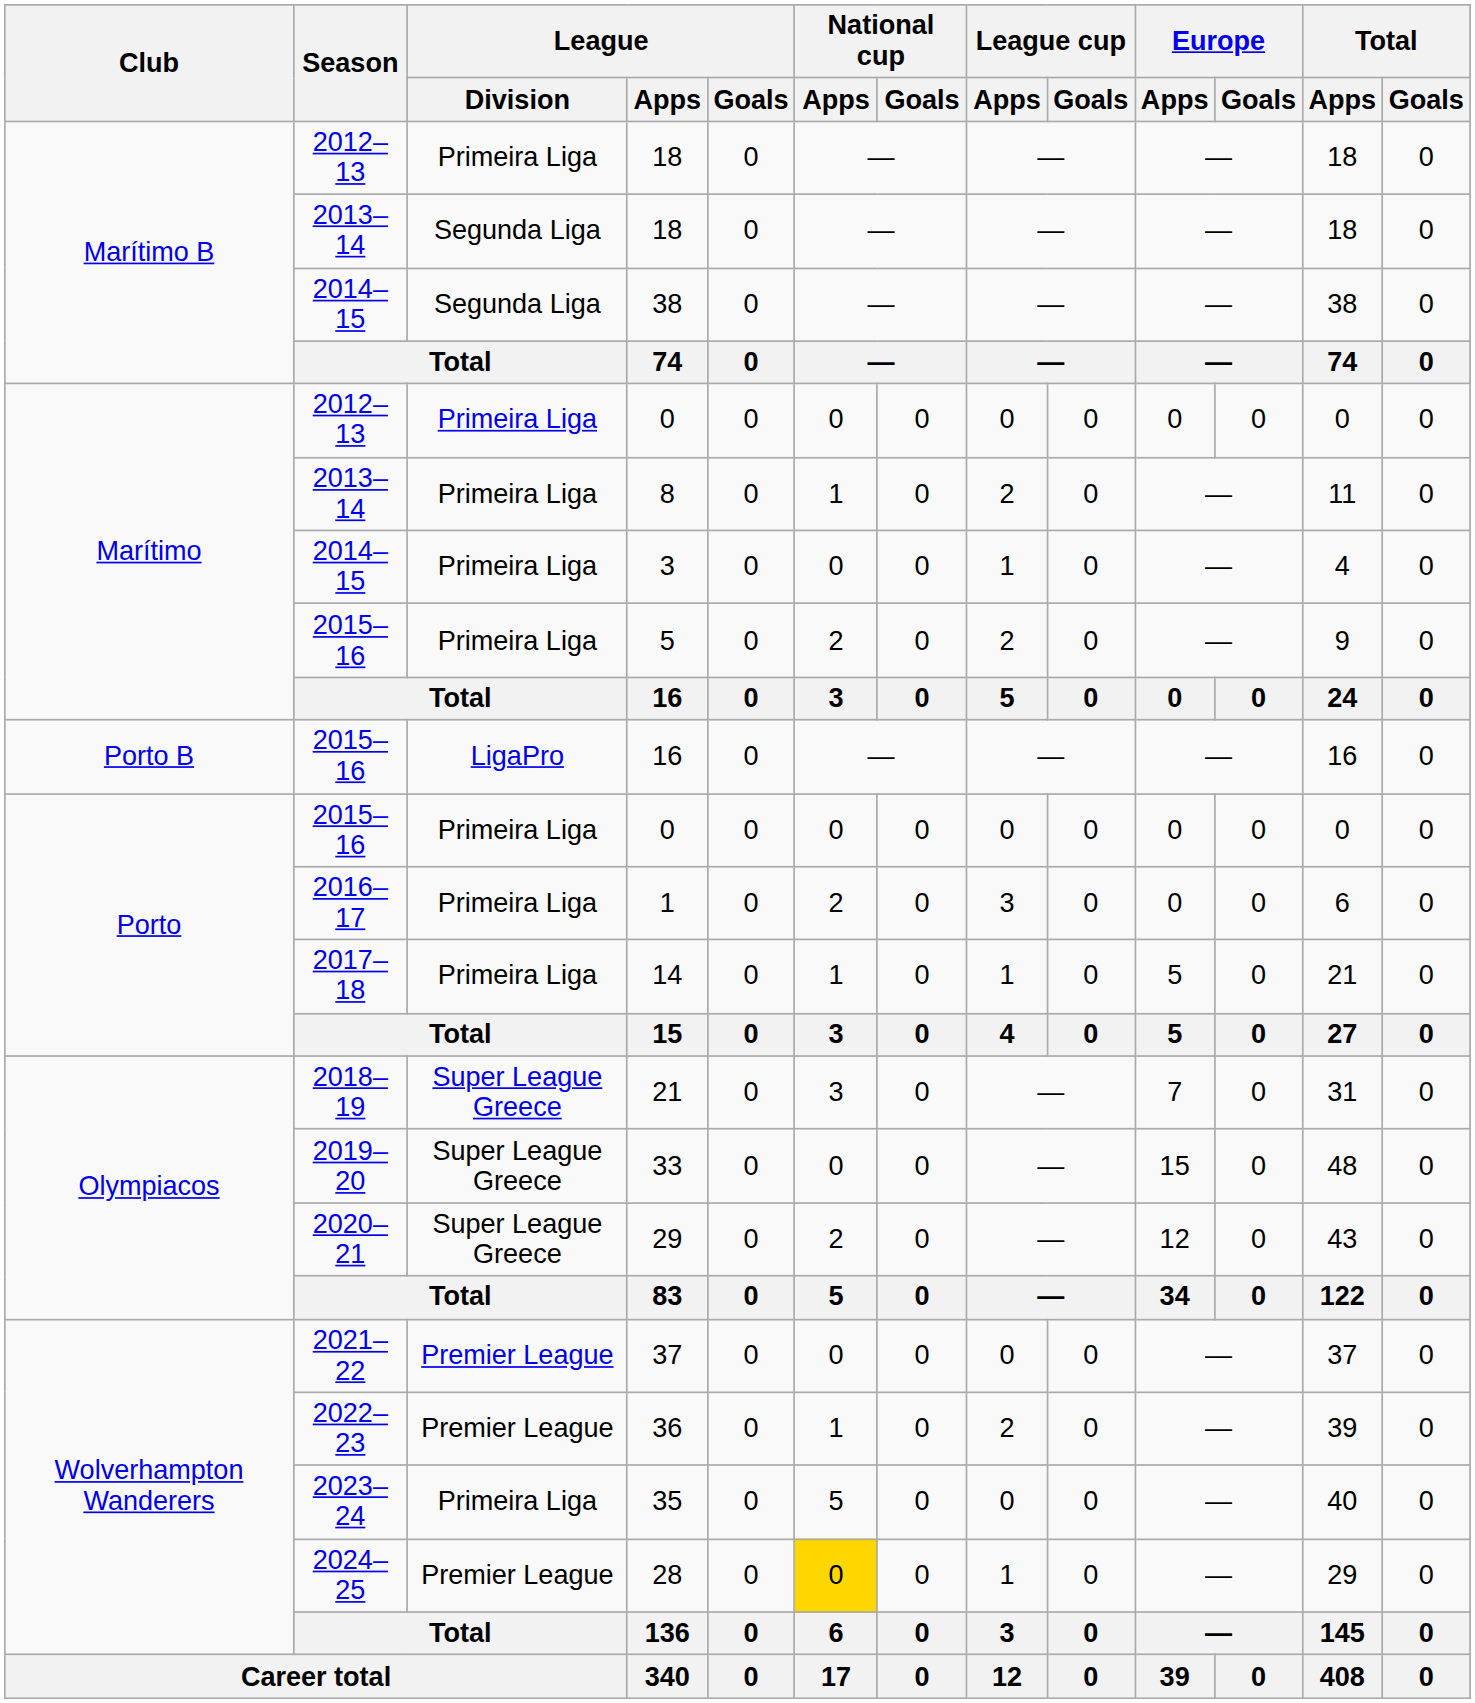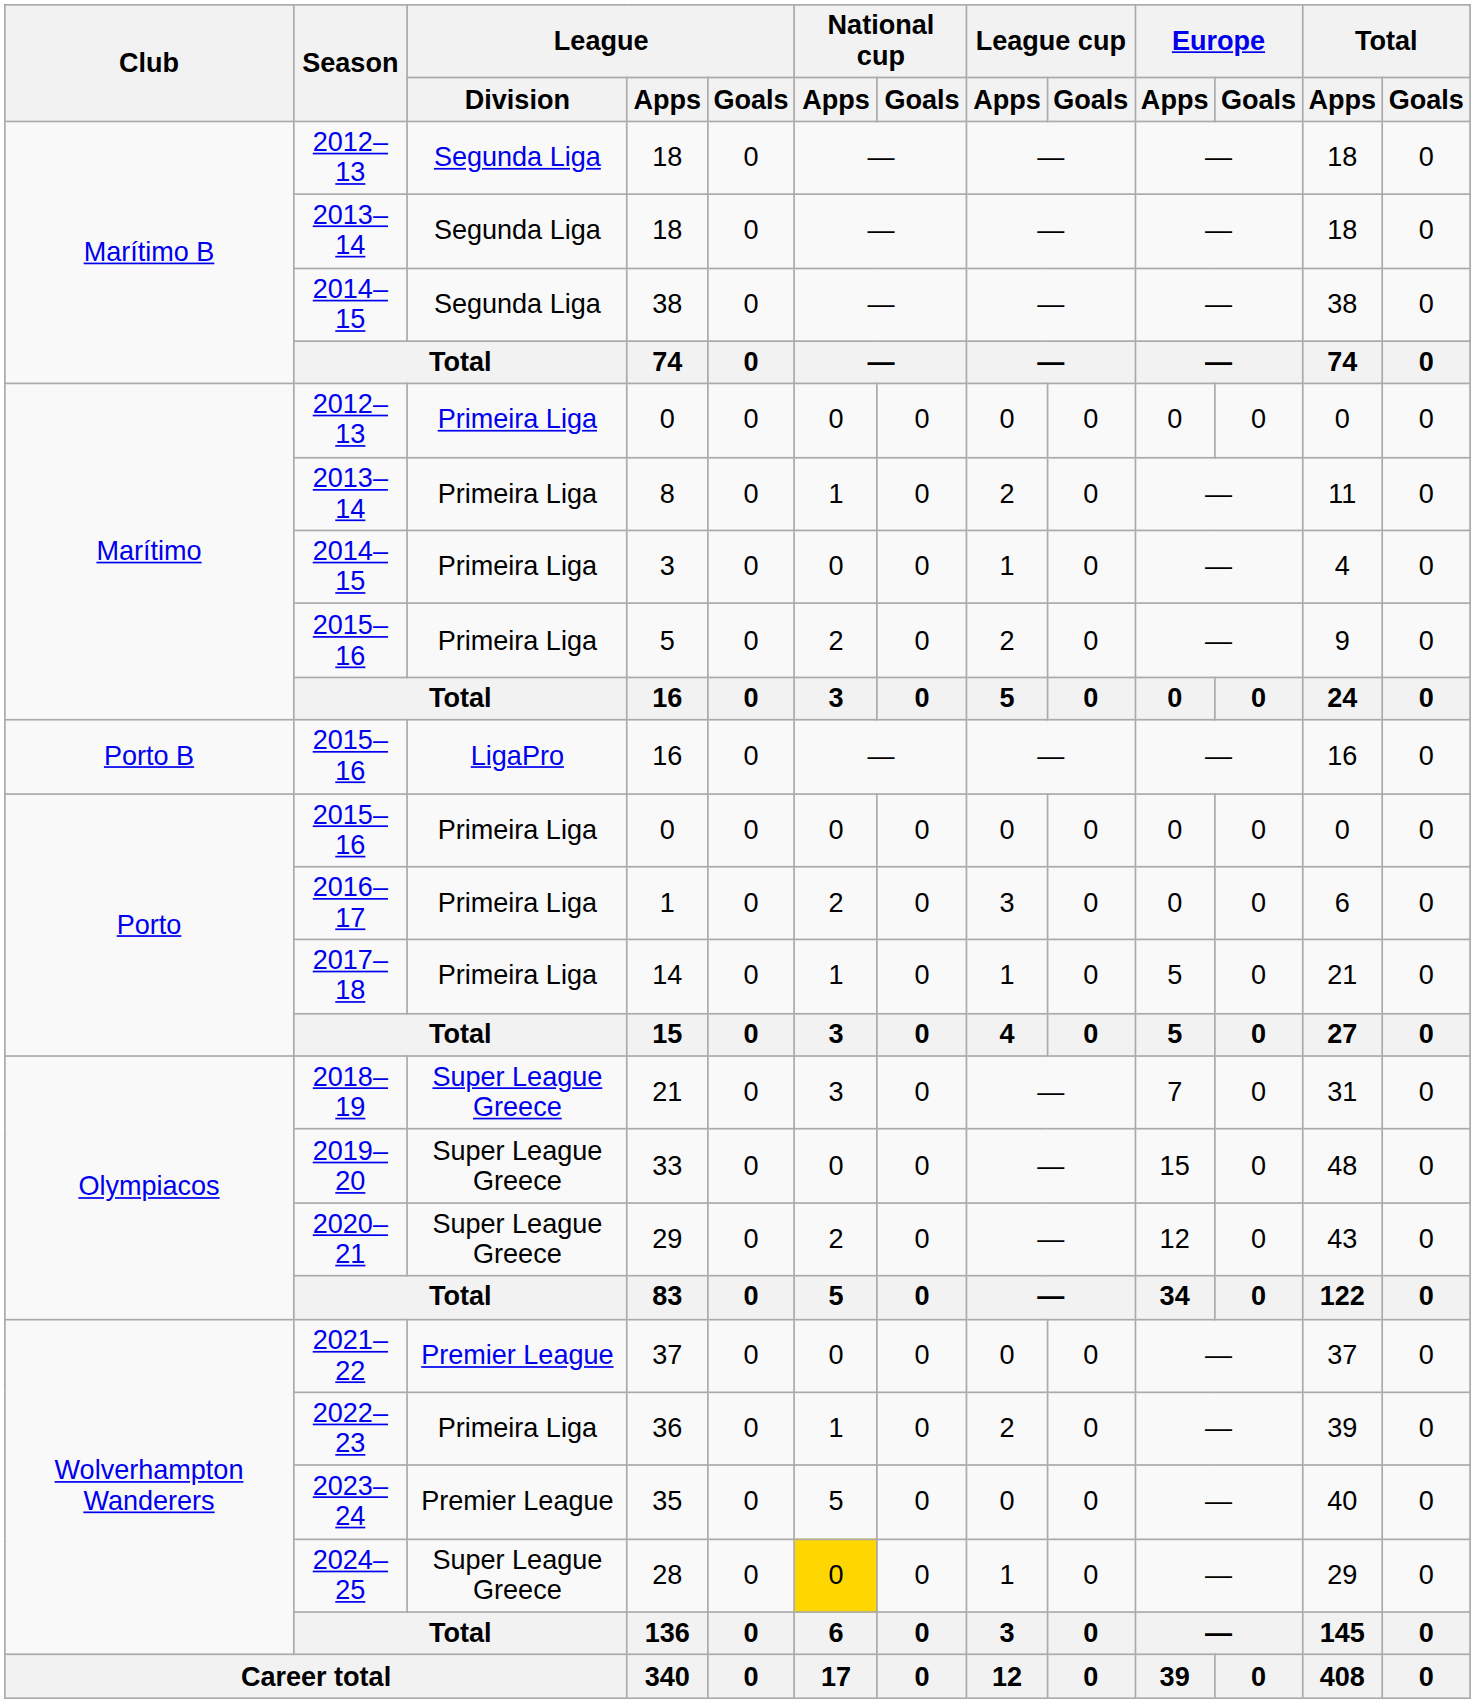 <table class="wikitable" style="text-align:center">
 <tr>
 <th rowspan="2">Club</th>
 <th rowspan="2">Season</th>
 <th colspan="3">League</th>
 <th colspan="2">National cup</th>
 <th colspan="2">League cup</th>
 <th colspan="2"><a href='#'>Europe</a></th>
 <th colspan="2">Total</th>
 </tr>
 <tr>
 <th>Division</th>
 <th>Apps</th>
 <th>Goals</th>
 <th>Apps</th>
 <th>Goals</th>
 <th>Apps</th>
 <th>Goals</th>
 <th>Apps</th>
 <th>Goals</th>
 <th>Apps</th>
 <th>Goals</th>
 </tr>
 <tr>
 <td rowspan="4"><a href='#'>Marítimo B</a></td>
 <td><a href='#'>2012–13</a></td>
-<td>Primeira Liga</td>
+<td><a href='#'>Segunda Liga</a></td>
 <td>18</td>
 <td>0</td>
 <td colspan="2">—</td>
 <td colspan="2">—</td>
 <td colspan="2">—</td>
 <td>18</td>
 <td>0</td>
 </tr>
 <tr>
 <td><a href='#'>2013–14</a></td>
 <td>Segunda Liga</td>
 <td>18</td>
 <td>0</td>
 <td colspan="2">—</td>
 <td colspan="2">—</td>
 <td colspan="2">—</td>
 <td>18</td>
 <td>0</td>
 </tr>
 <tr>
 <td><a href='#'>2014–15</a></td>
 <td>Segunda Liga</td>
 <td>38</td>
 <td>0</td>
 <td colspan="2">—</td>
 <td colspan="2">—</td>
 <td colspan="2">—</td>
 <td>38</td>
 <td>0</td>
 </tr>
 <tr>
 <th colspan="2">Total</th>
 <th>74</th>
 <th>0</th>
 <th colspan="2">—</th>
 <th colspan="2">—</th>
 <th colspan="2">—</th>
 <th>74</th>
 <th>0</th>
 </tr>
 <tr>
 <td rowspan="5"><a href='#'>Marítimo</a></td>
 <td><a href='#'>2012–13</a></td>
 <td><a href='#'>Primeira Liga</a></td>
 <td>0</td>
 <td>0</td>
 <td>0</td>
 <td>0</td>
 <td>0</td>
 <td>0</td>
 <td>0</td>
 <td>0</td>
 <td>0</td>
 <td>0</td>
 </tr>
 <tr>
 <td><a href='#'>2013–14</a></td>
 <td>Primeira Liga</td>
 <td>8</td>
 <td>0</td>
 <td>1</td>
 <td>0</td>
 <td>2</td>
 <td>0</td>
 <td colspan="2">—</td>
 <td>11</td>
 <td>0</td>
 </tr>
 <tr>
 <td><a href='#'>2014–15</a></td>
 <td>Primeira Liga</td>
 <td>3</td>
 <td>0</td>
 <td>0</td>
 <td>0</td>
 <td>1</td>
 <td>0</td>
 <td colspan="2">—</td>
 <td>4</td>
 <td>0</td>
 </tr>
 <tr>
 <td><a href='#'>2015–16</a></td>
 <td>Primeira Liga</td>
 <td>5</td>
 <td>0</td>
 <td>2</td>
 <td>0</td>
 <td>2</td>
 <td>0</td>
 <td colspan="2">—</td>
 <td>9</td>
 <td>0</td>
 </tr>
 <tr>
 <th colspan="2">Total</th>
 <th>16</th>
 <th>0</th>
 <th>3</th>
 <th>0</th>
 <th>5</th>
 <th>0</th>
 <th>0</th>
 <th>0</th>
 <th>24</th>
 <th>0</th>
 </tr>
 <tr>
 <td><a href='#'>Porto B</a></td>
 <td><a href='#'>2015–16</a></td>
 <td><a href='#'>LigaPro</a></td>
 <td>16</td>
 <td>0</td>
 <td colspan="2">—</td>
 <td colspan="2">—</td>
 <td colspan="2">—</td>
 <td>16</td>
 <td>0</td>
 </tr>
 <tr>
 <td rowspan="4"><a href='#'>Porto</a></td>
 <td><a href='#'>2015–16</a></td>
 <td>Primeira Liga</td>
 <td>0</td>
 <td>0</td>
 <td>0</td>
 <td>0</td>
 <td>0</td>
 <td>0</td>
 <td>0</td>
 <td>0</td>
 <td>0</td>
 <td>0</td>
 </tr>
 <tr>
 <td><a href='#'>2016–17</a></td>
 <td>Primeira Liga</td>
 <td>1</td>
 <td>0</td>
 <td>2</td>
 <td>0</td>
 <td>3</td>
 <td>0</td>
 <td>0</td>
 <td>0</td>
 <td>6</td>
 <td>0</td>
 </tr>
 <tr>
 <td><a href='#'>2017–18</a></td>
 <td>Primeira Liga</td>
 <td>14</td>
 <td>0</td>
 <td>1</td>
 <td>0</td>
 <td>1</td>
 <td>0</td>
 <td>5</td>
 <td>0</td>
 <td>21</td>
 <td>0</td>
 </tr>
 <tr>
 <th colspan="2">Total</th>
 <th>15</th>
 <th>0</th>
 <th>3</th>
 <th>0</th>
 <th>4</th>
 <th>0</th>
 <th>5</th>
 <th>0</th>
 <th>27</th>
 <th>0</th>
 </tr>
 <tr>
 <td rowspan="4"><a href='#'>Olympiacos</a></td>
 <td><a href='#'>2018–19</a></td>
 <td><a href='#'>Super League Greece</a></td>
 <td>21</td>
 <td>0</td>
 <td>3</td>
 <td>0</td>
 <td colspan="2">—</td>
 <td>7</td>
 <td>0</td>
 <td>31</td>
 <td>0</td>
 </tr>
 <tr>
 <td><a href='#'>2019–20</a></td>
 <td>Super League Greece</td>
 <td>33</td>
 <td>0</td>
 <td>0</td>
 <td>0</td>
 <td colspan="2">—</td>
 <td>15</td>
 <td>0</td>
 <td>48</td>
 <td>0</td>
 </tr>
 <tr>
 <td><a href='#'>2020–21</a></td>
 <td>Super League Greece</td>
 <td>29</td>
 <td>0</td>
 <td>2</td>
 <td>0</td>
 <td colspan="2">—</td>
 <td>12</td>
 <td>0</td>
 <td>43</td>
 <td>0</td>
 </tr>
 <tr>
 <th colspan="2">Total</th>
 <th>83</th>
 <th>0</th>
 <th>5</th>
 <th>0</th>
 <th colspan="2">—</th>
 <th>34</th>
 <th>0</th>
 <th>122</th>
 <th>0</th>
 </tr>
 <tr>
 <td rowspan="5"><a href='#'>Wolverhampton Wanderers</a></td>
 <td><a href='#'>2021–22</a></td>
 <td><a href='#'>Premier League</a></td>
 <td>37</td>
 <td>0</td>
 <td>0</td>
 <td>0</td>
 <td>0</td>
 <td>0</td>
 <td colspan="2">—</td>
 <td>37</td>
 <td>0</td>
 </tr>
 <tr>
 <td><a href='#'>2022–23</a></td>
-<td>Premier League</td>
+<td>Primeira Liga</td>
 <td>36</td>
 <td>0</td>
 <td>1</td>
 <td>0</td>
 <td>2</td>
 <td>0</td>
 <td colspan="2">—</td>
 <td>39</td>
 <td>0</td>
 </tr>
 <tr>
 <td><a href='#'>2023–24</a></td>
-<td>Primeira Liga</td>
+<td>Premier League</td>
 <td>35</td>
 <td>0</td>
 <td>5</td>
 <td>0</td>
 <td>0</td>
 <td>0</td>
 <td colspan="2">—</td>
 <td>40</td>
 <td>0</td>
 </tr>
 <tr>
 <td><a href='#'>2024–25</a></td>
-<td>Premier League</td>
+<td>Super League Greece</td>
 <td>28</td>
 <td>0</td>
 <td style="background: gold;">0</td>
 <td>0</td>
 <td>1</td>
 <td>0</td>
 <td colspan="2">—</td>
 <td>29</td>
 <td>0</td>
 </tr>
 <tr>
 <th colspan="2">Total</th>
 <th>136</th>
 <th>0</th>
 <th>6</th>
 <th>0</th>
 <th>3</th>
 <th>0</th>
 <th colspan="2">—</th>
 <th>145</th>
 <th>0</th>
 </tr>
 <tr>
 <th colspan="3">Career total</th>
 <th>340</th>
 <th>0</th>
 <th>17</th>
 <th>0</th>
 <th>12</th>
 <th>0</th>
 <th>39</th>
 <th>0</th>
 <th>408</th>
 <th>0</th>
 </tr>
 </table>
